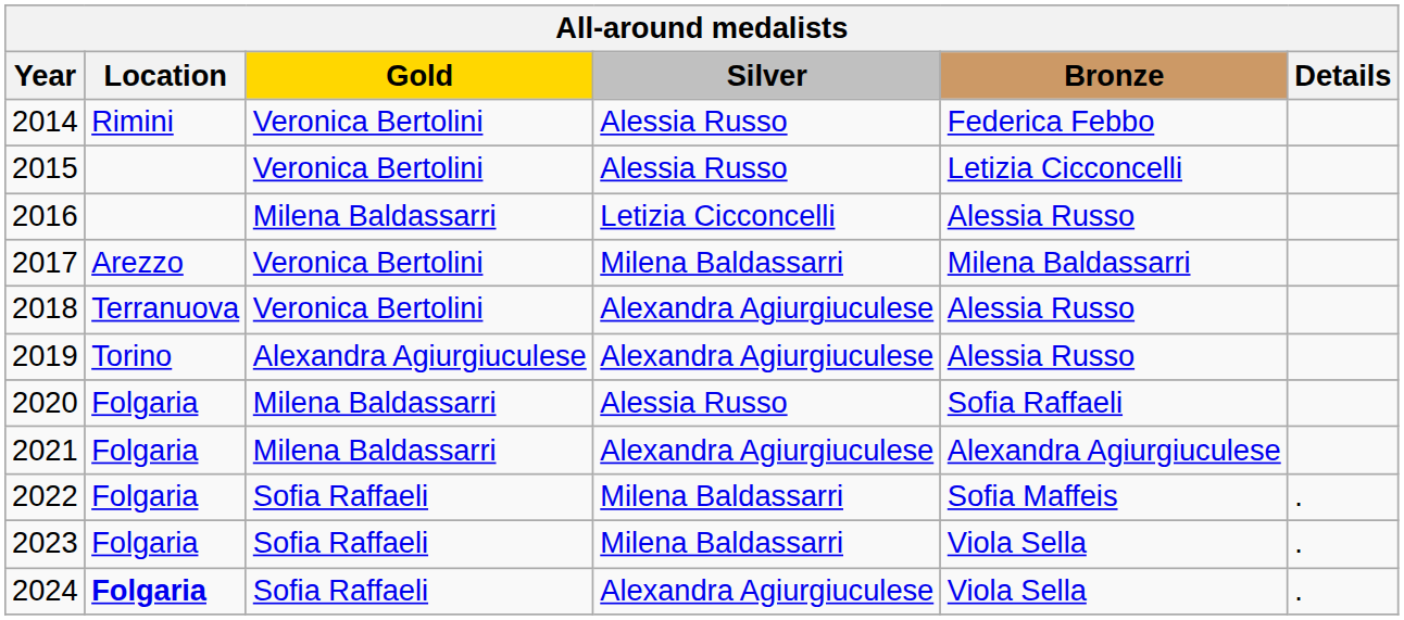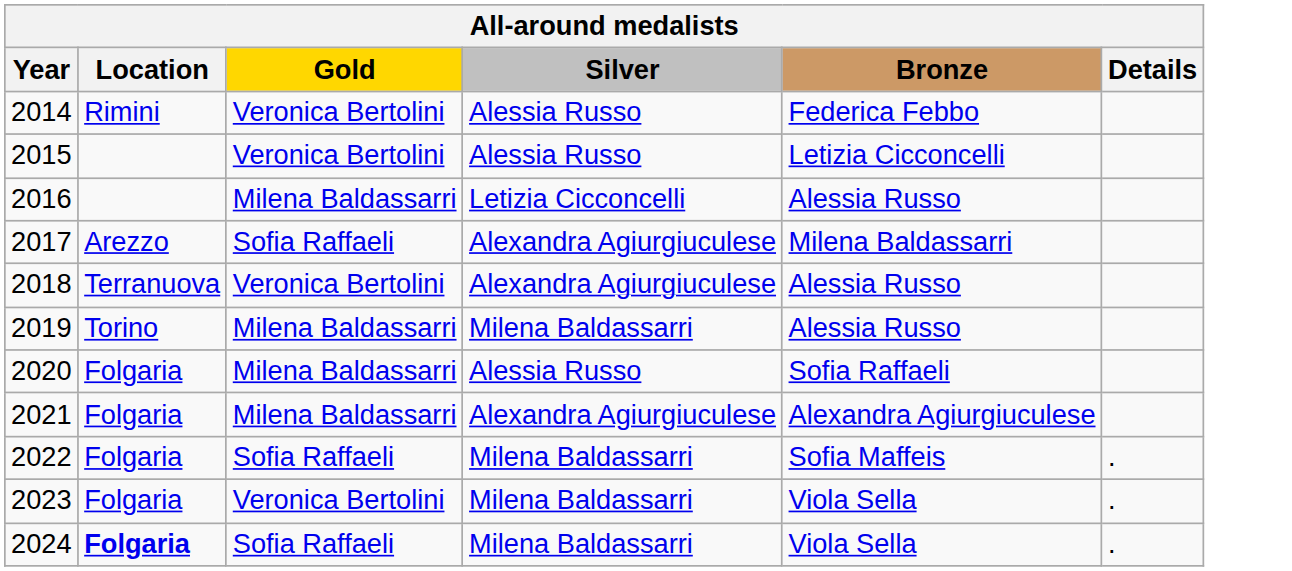 <table class="wikitable">
 <tr>
 <th colspan=6 align=center><strong>All-around medalists</strong></th>
 </tr>
 <tr>
 <th>Year</th>
 <th>Location</th>
 <td align=center bgcolor=gold><strong>Gold</strong></td>
 <td align=center bgcolor=silver><strong>Silver</strong></td>
 <td align=center bgcolor=cc9966><strong>Bronze</strong></td>
 <th>Details</th>
 </tr>
 <tr>
 <td>2014</td>
 <td><a href='#'>Rimini</a></td>
 <td><a href='#'>Veronica Bertolini</a></td>
 <td><a href='#'>Alessia Russo</a></td>
 <td><a href='#'>Federica Febbo</a></td>
 <td></td>
 </tr>
 <tr>
 <td>2015</td>
 <td></td>
 <td><a href='#'>Veronica Bertolini</a></td>
 <td><a href='#'>Alessia Russo</a></td>
 <td><a href='#'>Letizia Cicconcelli</a></td>
 <td></td>
 </tr>
 <tr>
 <td>2016</td>
 <td></td>
 <td><a href='#'>Milena Baldassarri</a></td>
 <td><a href='#'>Letizia Cicconcelli</a></td>
 <td><a href='#'>Alessia Russo</a></td>
 <td></td>
 </tr>
 <tr>
 <td>2017</td>
 <td><a href='#'>Arezzo</a></td>
-<td><a href='#'>Veronica Bertolini</a></td>
-<td><a href='#'>Milena Baldassarri</a></td>
+<td><a href='#'>Sofia Raffaeli</a></td>
+<td><a href='#'>Alexandra Agiurgiuculese</a></td>
 <td><a href='#'>Milena Baldassarri</a></td>
 <td></td>
 </tr>
 <tr>
 <td>2018</td>
 <td><a href='#'>Terranuova</a></td>
 <td><a href='#'>Veronica Bertolini</a></td>
 <td><a href='#'>Alexandra Agiurgiuculese</a></td>
 <td><a href='#'>Alessia Russo</a></td>
 <td></td>
 </tr>
 <tr>
 <td>2019</td>
 <td><a href='#'>Torino</a></td>
-<td><a href='#'>Alexandra Agiurgiuculese</a></td>
-<td><a href='#'>Alexandra Agiurgiuculese</a></td>
+<td><a href='#'>Milena Baldassarri</a></td>
+<td><a href='#'>Milena Baldassarri</a></td>
 <td><a href='#'>Alessia Russo</a></td>
 <td></td>
 </tr>
 <tr>
 <td>2020</td>
 <td><a href='#'>Folgaria</a></td>
 <td><a href='#'>Milena Baldassarri</a></td>
 <td><a href='#'>Alessia Russo</a></td>
 <td><a href='#'>Sofia Raffaeli</a></td>
 <td></td>
 </tr>
 <tr>
 <td>2021</td>
 <td><a href='#'>Folgaria</a></td>
 <td><a href='#'>Milena Baldassarri</a></td>
 <td><a href='#'>Alexandra Agiurgiuculese</a></td>
 <td><a href='#'>Alexandra Agiurgiuculese</a></td>
 <td></td>
 </tr>
 <tr>
 <td>2022</td>
 <td><a href='#'>Folgaria</a></td>
 <td><a href='#'>Sofia Raffaeli</a></td>
 <td><a href='#'>Milena Baldassarri</a></td>
 <td><a href='#'>Sofia Maffeis</a></td>
 <td>.</td>
 </tr>
 <tr>
 <td>2023</td>
 <td><a href='#'>Folgaria</a></td>
-<td><a href='#'>Sofia Raffaeli</a></td>
+<td><a href='#'>Veronica Bertolini</a></td>
 <td><a href='#'>Milena Baldassarri</a></td>
 <td><a href='#'>Viola Sella</a></td>
 <td>.</td>
 </tr>
 <tr>
 <td>2024</td>
 <td><strong><a href='#'>Folgaria</a></strong></td>
 <td><a href='#'>Sofia Raffaeli</a></td>
-<td><a href='#'>Alexandra Agiurgiuculese</a></td>
+<td><a href='#'>Milena Baldassarri</a></td>
 <td><a href='#'>Viola Sella</a></td>
 <td>.</td>
 </tr>
 </table>
